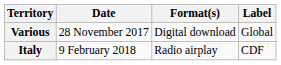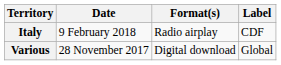 <table class="wikitable plainrowheaders">
 <tr>
 <th scope="col">Territory</th>
 <th scope="col">Date</th>
 <th scope="col">Format(s)</th>
 <th scope="col">Label</th>
 </tr>
 <tr>
+<th scope="row">Italy</th>
+<td>9 February 2018</td>
+<td>Radio airplay</td>
+<td>CDF</td>
+</tr>
+<tr>
 <th scope="row">Various</th>
 <td>28 November 2017</td>
 <td>Digital download</td>
 <td>Global</td>
 </tr>
-<tr>
-<th scope="row">Italy</th>
-<td>9 February 2018</td>
-<td>Radio airplay</td>
-<td>CDF</td>
-</tr>
 </table>
